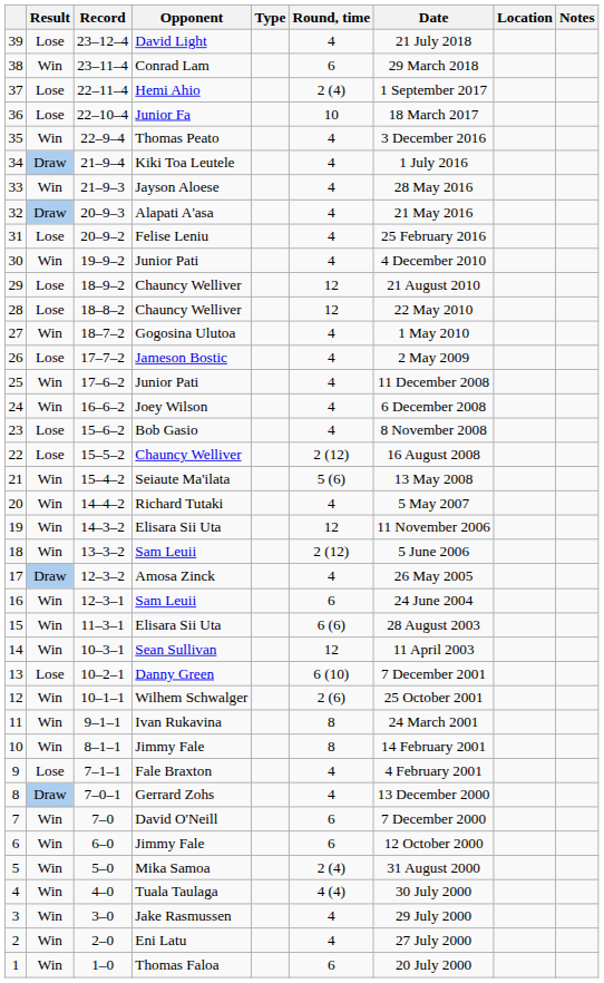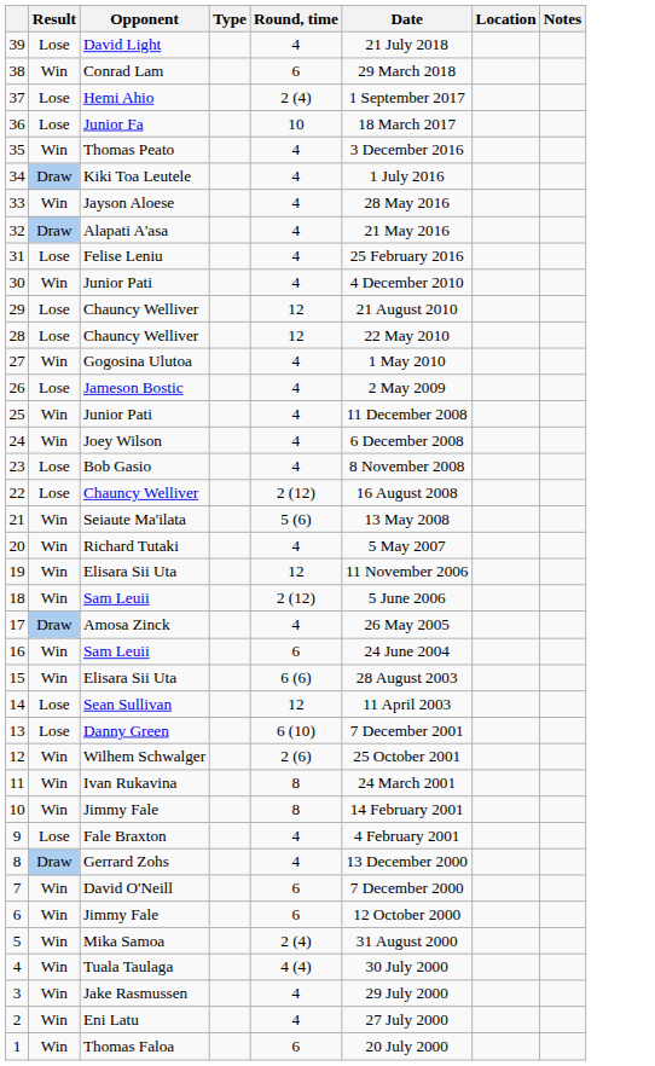 <table class="wikitable" style="text-align:center; font-size:95%">
 <tr>
 <th></th>
 <th>Result</th>
-<th>Record</th>
 <th>Opponent</th>
 <th>Type</th>
 <th>Round, time</th>
 <th>Date</th>
 <th>Location</th>
 <th>Notes</th>
 </tr>
 <tr>
 <td>39</td>
 <td>Lose</td>
-<td>23–12–4</td>
 <td style="text-align:left;"> <a href='#'>David Light</a></td>
 <td></td>
 <td>4</td>
 <td>21 July 2018</td>
 <td style="text-align:left;"> </td>
 <td style="text-align:left;"></td>
 </tr>
 <tr>
 <td>38</td>
 <td>Win</td>
-<td>23–11–4</td>
 <td style="text-align:left;"> Conrad Lam</td>
 <td></td>
 <td>6</td>
 <td>29 March 2018</td>
 <td style="text-align:left;"> </td>
 <td style="text-align:left;"></td>
 </tr>
 <tr>
 <td>37</td>
 <td>Lose</td>
-<td>22–11–4</td>
 <td style="text-align:left;"> <a href='#'>Hemi Ahio</a></td>
 <td></td>
 <td>2 (4)</td>
 <td>1 September 2017</td>
 <td style="text-align:left;"> </td>
 <td style="text-align:left;"></td>
 </tr>
 <tr>
 <td>36</td>
 <td>Lose</td>
-<td>22–10–4</td>
 <td style="text-align:left;"> <a href='#'>Junior Fa</a></td>
 <td></td>
 <td>10</td>
 <td>18 March 2017</td>
 <td style="text-align:left;"> </td>
 <td style="text-align:left;"></td>
 </tr>
 <tr>
 <td>35</td>
 <td>Win</td>
-<td>22–9–4</td>
 <td style="text-align:left;"> Thomas Peato</td>
 <td></td>
 <td>4</td>
 <td>3 December 2016</td>
 <td style="text-align:left;"> </td>
 <td></td>
 </tr>
 <tr>
 <td>34</td>
 <td style="background:#abcdef;">Draw</td>
-<td>21–9–4</td>
 <td style="text-align:left;"> Kiki Toa Leutele</td>
 <td></td>
 <td>4</td>
 <td>1 July 2016</td>
 <td style="text-align:left;"> </td>
 <td></td>
 </tr>
 <tr>
 <td>33</td>
 <td>Win</td>
-<td>21–9–3</td>
 <td style="text-align:left;"> Jayson Aloese</td>
 <td></td>
 <td>4</td>
 <td>28 May 2016</td>
 <td style="text-align:left;"> </td>
 <td></td>
 </tr>
 <tr>
 <td>32</td>
 <td style="background:#abcdef;">Draw</td>
-<td>20–9–3</td>
 <td style="text-align:left;"> Alapati A'asa</td>
 <td></td>
 <td>4</td>
 <td>21 May 2016</td>
 <td style="text-align:left;"> </td>
 <td></td>
 </tr>
 <tr>
 <td>31</td>
 <td>Lose</td>
-<td>20–9–2</td>
 <td style="text-align:left;"> Felise Leniu</td>
 <td></td>
 <td>4</td>
 <td>25 February 2016</td>
 <td style="text-align:left;"> </td>
 <td></td>
 </tr>
 <tr>
 <td>30</td>
 <td>Win</td>
-<td>19–9–2</td>
 <td style="text-align:left;"> Junior Pati</td>
 <td></td>
 <td>4</td>
 <td>4 December 2010</td>
 <td style="text-align:left;"> </td>
 <td></td>
 </tr>
 <tr>
 <td>29</td>
 <td>Lose</td>
-<td>18–9–2</td>
 <td style="text-align:left;"> Chauncy Welliver</td>
 <td></td>
 <td>12</td>
 <td>21 August 2010</td>
 <td style="text-align:left;"> </td>
 <td style="text-align:left;"></td>
 </tr>
 <tr>
 <td>28</td>
 <td>Lose</td>
-<td>18–8–2</td>
 <td style="text-align:left;"> Chauncy Welliver</td>
 <td></td>
 <td>12</td>
 <td>22 May 2010</td>
 <td style="text-align:left;"> </td>
 <td style="text-align:left;"></td>
 </tr>
 <tr>
 <td>27</td>
 <td>Win</td>
-<td>18–7–2</td>
 <td style="text-align:left;"> Gogosina Ulutoa</td>
 <td></td>
 <td>4</td>
 <td>1 May 2010</td>
 <td style="text-align:left;"> </td>
 <td></td>
 </tr>
 <tr>
 <td>26</td>
 <td>Lose</td>
-<td>17–7–2</td>
 <td style="text-align:left;"> <a href='#'>Jameson Bostic</a></td>
 <td></td>
 <td>4</td>
 <td>2 May 2009</td>
 <td style="text-align:left;"> </td>
 <td></td>
 </tr>
 <tr>
 <td>25</td>
 <td>Win</td>
-<td>17–6–2</td>
 <td style="text-align:left;"> Junior Pati</td>
 <td></td>
 <td>4</td>
 <td>11 December 2008</td>
 <td style="text-align:left;"> </td>
 <td></td>
 </tr>
 <tr>
 <td>24</td>
 <td>Win</td>
-<td>16–6–2</td>
 <td style="text-align:left;"> Joey Wilson</td>
 <td></td>
 <td>4</td>
 <td>6 December 2008</td>
 <td style="text-align:left;"> </td>
 <td></td>
 </tr>
 <tr>
 <td>23</td>
 <td>Lose</td>
-<td>15–6–2</td>
 <td style="text-align:left;"> Bob Gasio</td>
 <td></td>
 <td>4</td>
 <td>8 November 2008</td>
 <td style="text-align:left;"> </td>
 <td></td>
 </tr>
 <tr>
 <td>22</td>
 <td>Lose</td>
-<td>15–5–2</td>
 <td style="text-align:left;"> <a href='#'>Chauncy Welliver</a></td>
 <td></td>
 <td>2 (12) </td>
 <td>16 August 2008</td>
 <td style="text-align:left;"> </td>
 <td style="text-align:left;"></td>
 </tr>
 <tr>
 <td>21</td>
 <td>Win</td>
-<td>15–4–2</td>
 <td style="text-align:left;"> Seiaute Ma'ilata</td>
 <td></td>
 <td>5 (6)</td>
 <td>13 May 2008</td>
 <td style="text-align:left;"> </td>
 <td></td>
 </tr>
 <tr>
 <td>20</td>
 <td>Win</td>
-<td>14–4–2</td>
 <td style="text-align:left;"> Richard Tutaki</td>
 <td></td>
 <td>4</td>
 <td>5 May 2007</td>
 <td style="text-align:left;"> </td>
 <td></td>
 </tr>
 <tr>
 <td>19</td>
 <td>Win</td>
-<td>14–3–2</td>
 <td style="text-align:left;"> Elisara Sii Uta</td>
 <td></td>
 <td>12</td>
 <td>11 November 2006</td>
 <td style="text-align:left;"> </td>
 <td style="text-align:left;"></td>
 </tr>
 <tr>
 <td>18</td>
 <td>Win</td>
-<td>13–3–2</td>
 <td style="text-align:left;"> <a href='#'>Sam Leuii</a></td>
 <td></td>
 <td>2 (12) </td>
 <td>5 June 2006</td>
 <td style="text-align:left;"> </td>
 <td style="text-align:left;"></td>
 </tr>
 <tr>
 <td>17</td>
 <td style="background:#abcdef;">Draw</td>
-<td>12–3–2</td>
 <td style="text-align:left;"> Amosa Zinck</td>
 <td></td>
 <td>4</td>
 <td>26 May 2005</td>
 <td style="text-align:left;"> </td>
 <td></td>
 </tr>
 <tr>
 <td>16</td>
 <td>Win</td>
-<td>12–3–1</td>
 <td style="text-align:left;"> <a href='#'>Sam Leuii</a></td>
 <td></td>
 <td>6</td>
 <td>24 June 2004</td>
 <td style="text-align:left;"> </td>
 <td></td>
 </tr>
 <tr>
 <td>15</td>
 <td>Win</td>
-<td>11–3–1</td>
 <td style="text-align:left;"> Elisara Sii Uta</td>
 <td></td>
 <td>6 (6)</td>
 <td>28 August 2003</td>
 <td style="text-align:left;"> </td>
 <td></td>
 </tr>
 <tr>
 <td>14</td>
-<td>Win</td>
-<td>10–3–1</td>
+<td>Lose</td>
 <td style="text-align:left;"> <a href='#'>Sean Sullivan</a></td>
 <td></td>
 <td>12</td>
 <td>11 April 2003</td>
 <td style="text-align:left;"> </td>
 <td style="text-align:left;"></td>
 </tr>
 <tr>
 <td>13</td>
 <td>Lose</td>
-<td>10–2–1</td>
 <td style="text-align:left;"> <a href='#'>Danny Green</a></td>
 <td></td>
 <td>6 (10)</td>
 <td>7 December 2001</td>
 <td style="text-align:left;"> </td>
 <td></td>
 </tr>
 <tr>
 <td>12</td>
 <td>Win</td>
-<td>10–1–1</td>
 <td style="text-align:left;"> Wilhem Schwalger</td>
 <td></td>
 <td>2 (6)</td>
 <td>25 October 2001</td>
 <td style="text-align:left;"> </td>
 <td></td>
 </tr>
 <tr>
 <td>11</td>
 <td>Win</td>
-<td>9–1–1</td>
 <td style="text-align:left;"> Ivan Rukavina</td>
 <td></td>
 <td>8</td>
 <td>24 March 2001</td>
 <td style="text-align:left;"> </td>
 <td></td>
 </tr>
 <tr>
 <td>10</td>
 <td>Win</td>
-<td>8–1–1</td>
 <td style="text-align:left;"> Jimmy Fale</td>
 <td></td>
 <td>8</td>
 <td>14 February 2001</td>
 <td style="text-align:left;"> </td>
 <td></td>
 </tr>
 <tr>
 <td>9</td>
 <td>Lose</td>
-<td>7–1–1</td>
 <td style="text-align:left;"> Fale Braxton</td>
 <td></td>
 <td>4</td>
 <td>4 February 2001</td>
 <td style="text-align:left;"> </td>
 <td></td>
 </tr>
 <tr>
 <td>8</td>
 <td style="background:#abcdef;">Draw</td>
-<td>7–0–1</td>
 <td style="text-align:left;"> Gerrard Zohs</td>
 <td></td>
 <td>4</td>
 <td>13 December 2000</td>
 <td style="text-align:left;"> </td>
 <td></td>
 </tr>
 <tr>
 <td>7</td>
 <td>Win</td>
-<td>7–0</td>
 <td style="text-align:left;"> David O'Neill</td>
 <td></td>
 <td>6</td>
 <td>7 December 2000</td>
 <td style="text-align:left;"> </td>
 <td></td>
 </tr>
 <tr>
 <td>6</td>
 <td>Win</td>
-<td>6–0</td>
 <td style="text-align:left;"> Jimmy Fale</td>
 <td></td>
 <td>6</td>
 <td>12 October 2000</td>
 <td style="text-align:left;"> </td>
 <td></td>
 </tr>
 <tr>
 <td>5</td>
 <td>Win</td>
-<td>5–0</td>
 <td style="text-align:left;"> Mika Samoa</td>
 <td></td>
 <td>2 (4)</td>
 <td>31 August 2000</td>
 <td style="text-align:left;"> </td>
 <td></td>
 </tr>
 <tr>
 <td>4</td>
 <td>Win</td>
-<td>4–0</td>
 <td style="text-align:left;"> Tuala Taulaga</td>
 <td></td>
 <td>4 (4)</td>
 <td>30 July 2000</td>
 <td style="text-align:left;"> </td>
 <td></td>
 </tr>
 <tr>
 <td>3</td>
 <td>Win</td>
-<td>3–0</td>
 <td style="text-align:left;"> Jake Rasmussen</td>
 <td></td>
 <td>4</td>
 <td>29 July 2000</td>
 <td style="text-align:left;"> </td>
 <td></td>
 </tr>
 <tr>
 <td>2</td>
 <td>Win</td>
-<td>2–0</td>
 <td style="text-align:left;"> Eni Latu</td>
 <td></td>
 <td>4</td>
 <td>27 July 2000</td>
 <td style="text-align:left;"> </td>
 <td></td>
 </tr>
 <tr>
 <td>1</td>
 <td>Win</td>
-<td>1–0</td>
 <td style="text-align:left;"> Thomas Faloa</td>
 <td></td>
 <td>6</td>
 <td>20 July 2000</td>
 <td style="text-align:left;"> </td>
 <td style="text-align:left;"></td>
 </tr>
 </table>
